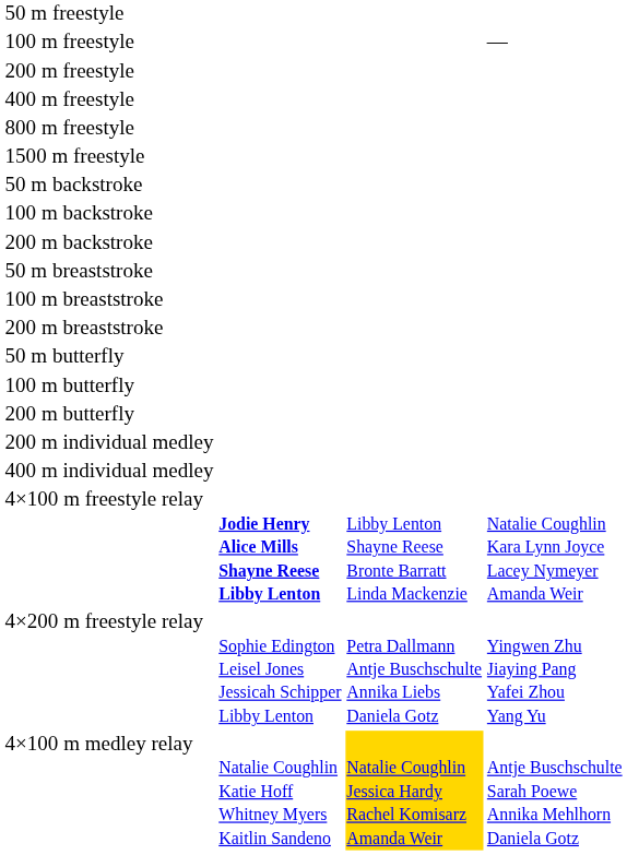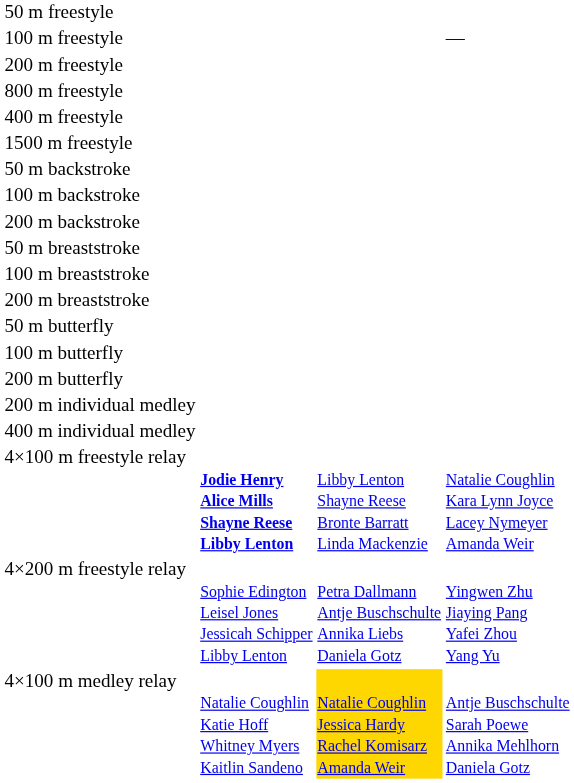 <table>
 <tr valign="top">
 <td>50 m freestyle</td>
 <td></td>
 <td></td>
 <td></td>
 </tr>
 <tr valign="top">
 <td rowspan=2>100 m freestyle</td>
 <td rowspan=2></td>
 <td></td>
 <td rowspan=2>—</td>
 </tr>
 <tr>
 <td></td>
 </tr>
 <tr valign="top">
 <td rowspan=2>200 m freestyle</td>
 <td rowspan=2></td>
 <td rowspan=2></td>
 <td></td>
 </tr>
 <tr>
 <td></td>
 </tr>
 <tr valign="top">
-<td>400 m freestyle</td>
+<td>800 m freestyle</td>
 <td></td>
 <td></td>
 <td></td>
 </tr>
 <tr valign="top">
-<td>800 m freestyle</td>
+<td>400 m freestyle</td>
 <td></td>
 <td></td>
 <td></td>
 </tr>
 <tr valign="top">
 <td>1500 m freestyle</td>
 <td></td>
 <td></td>
 <td></td>
 </tr>
 <tr valign="top">
 <td>50 m backstroke</td>
 <td></td>
 <td></td>
 <td></td>
 </tr>
 <tr valign="top">
 <td>100 m backstroke</td>
 <td></td>
 <td></td>
 <td></td>
 </tr>
 <tr valign="top">
 <td>200 m backstroke</td>
 <td></td>
 <td></td>
 <td></td>
 </tr>
 <tr valign="top">
 <td>50 m breaststroke</td>
 <td></td>
 <td></td>
 <td></td>
 </tr>
 <tr valign="top">
 <td>100 m breaststroke</td>
 <td></td>
 <td></td>
 <td></td>
 </tr>
 <tr valign="top">
 <td>200 m breaststroke</td>
 <td></td>
 <td></td>
 <td></td>
 </tr>
 <tr valign="top">
 <td>50 m butterfly</td>
 <td></td>
 <td></td>
 <td></td>
 </tr>
 <tr valign="top">
 <td>100 m butterfly</td>
 <td></td>
 <td></td>
 <td></td>
 </tr>
 <tr valign="top">
 <td>200 m butterfly</td>
 <td></td>
 <td></td>
 <td></td>
 </tr>
 <tr valign="top">
 <td>200 m individual medley</td>
 <td></td>
 <td></td>
 <td></td>
 </tr>
 <tr valign="top">
 <td>400 m individual medley</td>
 <td></td>
 <td></td>
 <td></td>
 </tr>
 <tr valign="top">
 <td>4×100 m freestyle relay</td>
 <td><strong><br><small><a href='#'>Jodie Henry</a><br><a href='#'>Alice Mills</a><br><a href='#'>Shayne Reese</a><br><a href='#'>Libby Lenton</a></small></strong></td>
 <td><br><small><a href='#'>Libby Lenton</a><br><a href='#'>Shayne Reese</a><br><a href='#'>Bronte Barratt</a><br><a href='#'>Linda Mackenzie</a></small></td>
 <td><br><small><a href='#'>Natalie Coughlin</a><br><a href='#'>Kara Lynn Joyce</a><br><a href='#'>Lacey Nymeyer</a><br><a href='#'>Amanda Weir</a></small></td>
 </tr>
 <tr valign="top">
 <td>4×200 m freestyle relay</td>
 <td><br><small><a href='#'>Sophie Edington</a><br><a href='#'>Leisel Jones</a><br><a href='#'>Jessicah Schipper</a><br><a href='#'>Libby Lenton</a></small></td>
 <td><br><small><a href='#'>Petra Dallmann</a><br><a href='#'>Antje Buschschulte</a><br><a href='#'>Annika Liebs</a><br><a href='#'>Daniela Gotz</a></small></td>
 <td><br><small><a href='#'>Yingwen Zhu</a><br><a href='#'>Jiaying Pang</a><br><a href='#'>Yafei Zhou</a><br><a href='#'>Yang Yu</a></small></td>
 </tr>
 <tr valign="top">
 <td>4×100 m medley relay</td>
 <td><br><small><a href='#'>Natalie Coughlin</a><br><a href='#'>Katie Hoff</a><br><a href='#'>Whitney Myers</a><br><a href='#'>Kaitlin Sandeno</a></small></td>
 <td style="background: gold;"><br><small><a href='#'>Natalie Coughlin</a><br><a href='#'>Jessica Hardy</a><br><a href='#'>Rachel Komisarz</a><br><a href='#'>Amanda Weir</a></small></td>
 <td><br><small><a href='#'>Antje Buschschulte</a><br><a href='#'>Sarah Poewe</a><br><a href='#'>Annika Mehlhorn</a><br><a href='#'>Daniela Gotz</a></small></td>
 </tr>
 </table>
